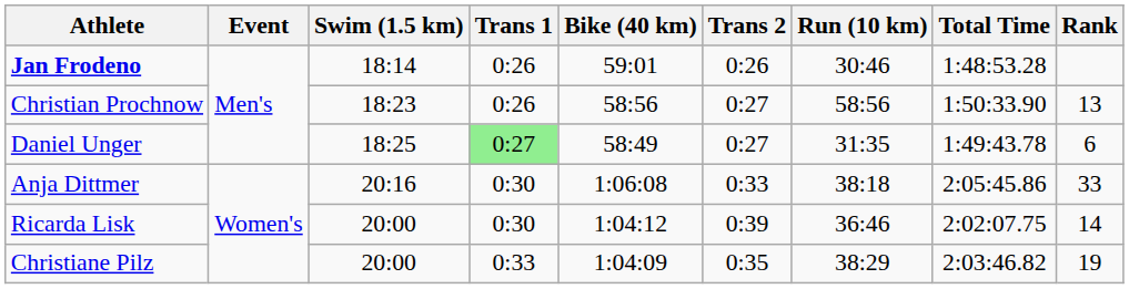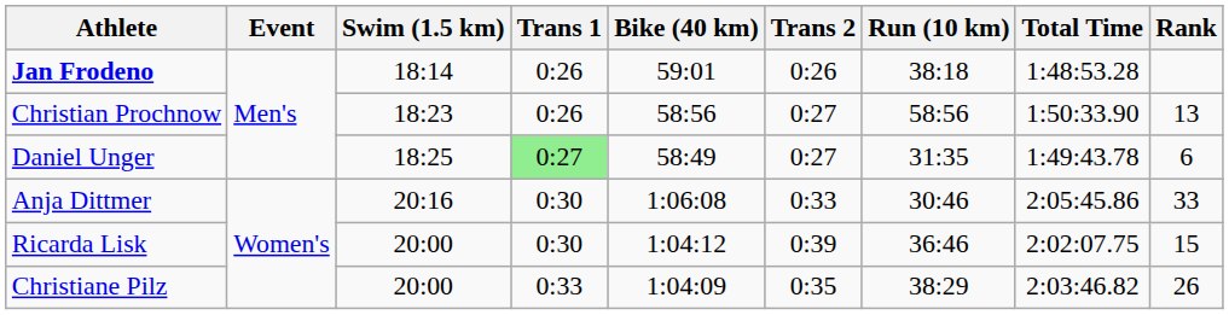 <table class="wikitable" style="font-size:90%">
 <tr>
 <th>Athlete</th>
 <th>Event</th>
 <th>Swim (1.5 km)</th>
 <th>Trans 1</th>
 <th>Bike (40 km)</th>
 <th>Trans 2</th>
 <th>Run (10 km)</th>
 <th>Total Time</th>
 <th>Rank</th>
 </tr>
 <tr align=center>
 <td align=left><strong><a href='#'>Jan Frodeno</a></strong></td>
 <td align=left rowspan=3><a href='#'>Men's</a></td>
 <td>18:14</td>
 <td>0:26</td>
 <td>59:01</td>
 <td>0:26</td>
-<td>30:46</td>
+<td>38:18</td>
 <td>1:48:53.28</td>
 <td></td>
 </tr>
 <tr align=center>
 <td align=left><a href='#'>Christian Prochnow</a></td>
 <td>18:23</td>
 <td>0:26</td>
 <td>58:56</td>
 <td>0:27</td>
 <td>58:56</td>
 <td>1:50:33.90</td>
 <td>13</td>
 </tr>
 <tr align=center>
 <td align=left><a href='#'>Daniel Unger</a></td>
 <td>18:25</td>
 <td style="background: lightgreen;">0:27</td>
 <td>58:49</td>
 <td>0:27</td>
 <td>31:35</td>
 <td>1:49:43.78</td>
 <td>6</td>
 </tr>
 <tr align=center>
 <td align=left><a href='#'>Anja Dittmer</a></td>
 <td align=left rowspan=3><a href='#'>Women's</a></td>
 <td>20:16</td>
 <td>0:30</td>
 <td>1:06:08</td>
 <td>0:33</td>
-<td>38:18</td>
+<td>30:46</td>
 <td>2:05:45.86</td>
 <td>33</td>
 </tr>
 <tr align=center>
 <td align=left><a href='#'>Ricarda Lisk</a></td>
 <td>20:00</td>
 <td>0:30</td>
 <td>1:04:12</td>
 <td>0:39</td>
 <td>36:46</td>
 <td>2:02:07.75</td>
-<td>14</td>
+<td>15</td>
 </tr>
 <tr align=center>
 <td align=left><a href='#'>Christiane Pilz</a></td>
 <td>20:00</td>
 <td>0:33</td>
 <td>1:04:09</td>
 <td>0:35</td>
 <td>38:29</td>
 <td>2:03:46.82</td>
-<td>19</td>
+<td>26</td>
 </tr>
 </table>
